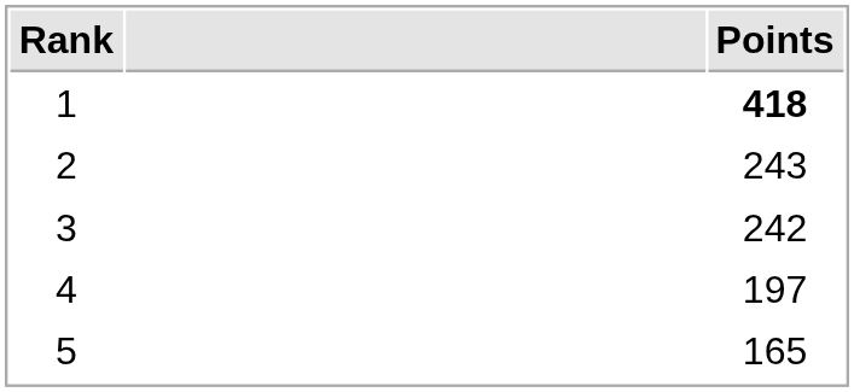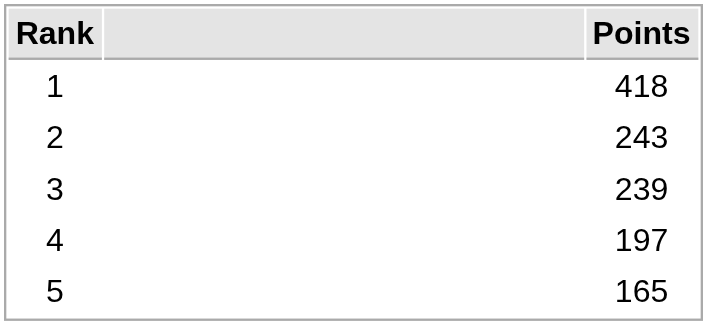 <table cellspacing="1" cellpadding="3" style="border:1px solid #AAAAAA;font-size:86%">
 <tr bgcolor="#E4E4E4">
 <th style="border-bottom:1px solid #AAAAAA" width=10>Rank</th>
 <th style="border-bottom:1px solid #AAAAAA" width=200></th>
 <th style="border-bottom:1px solid #AAAAAA" width=20>Points</th>
 </tr>
 <tr>
 <td style="text-align:center;">1</td>
 <td></td>
-<td align=center><strong>418</strong></td>
+<td align=center>418</td>
 </tr>
 <tr>
 <td style="text-align:center;">2</td>
 <td></td>
 <td align=center>243</td>
 </tr>
 <tr>
 <td style="text-align:center;">3</td>
 <td></td>
-<td align=center>242</td>
+<td align=center>239</td>
 </tr>
 <tr>
 <td style="text-align:center;">4</td>
 <td></td>
 <td align=center>197</td>
 </tr>
 <tr>
 <td style="text-align:center;">5</td>
 <td></td>
 <td align=center>165</td>
 </tr>
 </table>
